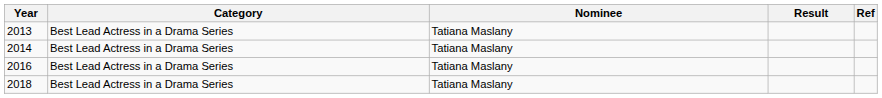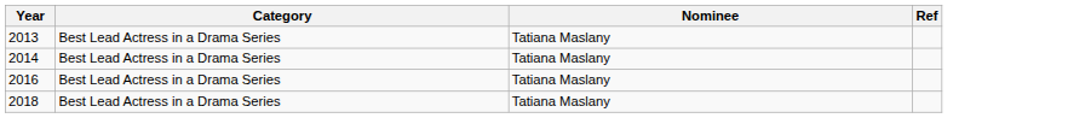 <table class="wikitable">
 <tr>
 <th width=5%>Year</th>
 <th width=45%>Category</th>
 <th width=40%>Nominee</th>
-<th width=10%>Result</th>
 <th width=3%>Ref</th>
 </tr>
 <tr>
 <td>2013</td>
 <td>Best Lead Actress in a Drama Series</td>
 <td>Tatiana Maslany</td>
 <td></td>
-<td></td>
 </tr>
 <tr>
 <td>2014</td>
 <td>Best Lead Actress in a Drama Series</td>
 <td>Tatiana Maslany</td>
-<td></td>
 <td></td>
 </tr>
 <tr>
 <td>2016</td>
 <td>Best Lead Actress in a Drama Series</td>
 <td>Tatiana Maslany</td>
 <td></td>
-<td></td>
 </tr>
 <tr>
 <td>2018</td>
 <td>Best Lead Actress in a Drama Series</td>
 <td>Tatiana Maslany</td>
 <td></td>
-<td></td>
 </tr>
 </table>
